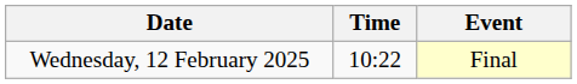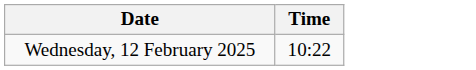 <table class = "wikitable" style="text-align:center;">
 <tr>
 <th width=220>Date</th>
 <th width=50>Time</th>
-<th width=100>Event</th>
 </tr>
 <tr>
 <td>Wednesday, 12 February 2025</td>
 <td>10:22</td>
-<td bgcolor=ffffcc>Final</td>
 </tr>
 </table>
